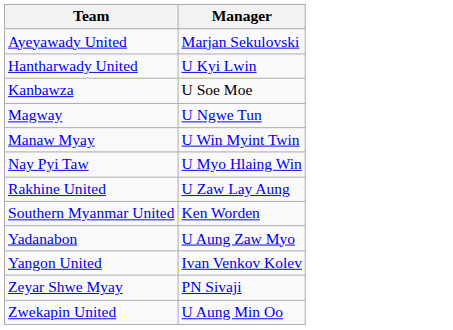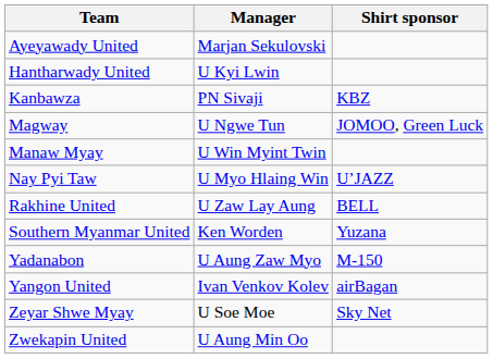 <table class="wikitable sortable" style="text-align: left;">
 <tr>
 <th>Team</th>
 <th>Manager</th>
+<th>Shirt sponsor</th>
 </tr>
 <tr>
 <td><a href='#'>Ayeyawady United</a></td>
 <td> <a href='#'>Marjan Sekulovski</a></td>
+<td></td>
 </tr>
 <tr>
 <td><a href='#'>Hantharwady United</a></td>
 <td> <a href='#'>U Kyi Lwin</a></td>
+<td></td>
 </tr>
 <tr>
 <td><a href='#'>Kanbawza</a></td>
-<td> U Soe Moe</td>
+<td> <a href='#'>PN Sivaji</a></td>
+<td><a href='#'>KBZ</a></td>
 </tr>
 <tr>
 <td><a href='#'>Magway</a></td>
 <td> <a href='#'>U Ngwe Tun</a></td>
+<td><a href='#'>JOMOO</a>, <a href='#'>Green Luck</a></td>
 </tr>
 <tr>
 <td><a href='#'>Manaw Myay</a></td>
 <td> <a href='#'>U Win Myint Twin</a></td>
+<td></td>
 </tr>
 <tr>
 <td><a href='#'>Nay Pyi Taw</a></td>
 <td> <a href='#'>U Myo Hlaing Win</a></td>
+<td><a href='#'>U’JAZZ</a></td>
 </tr>
 <tr>
 <td><a href='#'>Rakhine United</a></td>
 <td> <a href='#'>U Zaw Lay Aung</a></td>
+<td><a href='#'>BELL</a></td>
 </tr>
 <tr>
 <td><a href='#'>Southern Myanmar United</a></td>
 <td> <a href='#'>Ken Worden</a></td>
+<td><a href='#'>Yuzana</a></td>
 </tr>
 <tr>
 <td><a href='#'>Yadanabon</a></td>
 <td> <a href='#'>U Aung Zaw Myo</a></td>
+<td><a href='#'>M-150</a></td>
 </tr>
 <tr>
 <td><a href='#'>Yangon United</a></td>
 <td> <a href='#'>Ivan Venkov Kolev</a></td>
+<td><a href='#'>airBagan</a></td>
 </tr>
 <tr>
 <td><a href='#'>Zeyar Shwe Myay</a></td>
-<td> <a href='#'>PN Sivaji</a></td>
+<td> U Soe Moe</td>
+<td><a href='#'>Sky Net</a></td>
 </tr>
 <tr>
 <td><a href='#'>Zwekapin United</a></td>
 <td> <a href='#'>U Aung Min Oo</a></td>
+<td></td>
 </tr>
 </table>
